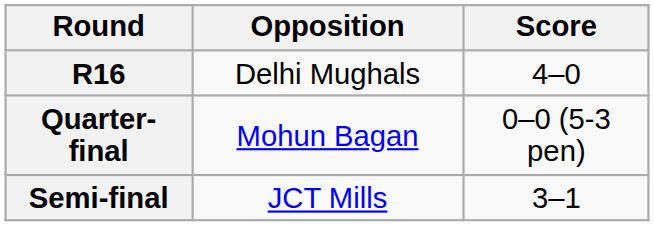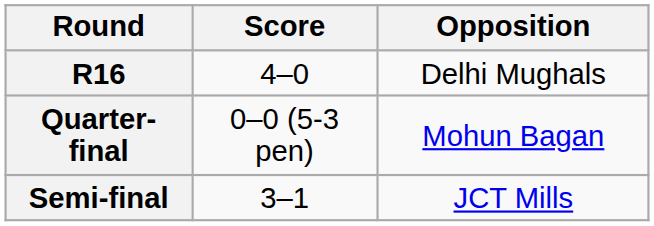 <table class="wikitable plainrowheaders" style="text-align:center;margin-left:1em;float:right; font-size:85%;">
 <tr>
 <th scope=col width="80">Round</th>
+<th scope=col width="80">Score</th>
 <th scope=col width="120">Opposition</th>
-<th scope=col width="80">Score</th>
 </tr>
 <tr>
 <th scope=row style="text-align:center">R16</th>
+<td>4–0</td>
 <td>Delhi Mughals</td>
-<td>4–0</td>
 </tr>
 <tr>
 <th scope=row style="text-align:center">Quarter-final</th>
+<td>0–0 (5-3 pen)</td>
 <td><a href='#'>Mohun Bagan</a></td>
-<td>0–0 (5-3 pen)</td>
 </tr>
 <tr>
 <th scope=row style="text-align:center">Semi-final</th>
+<td>3–1</td>
 <td><a href='#'>JCT Mills</a></td>
-<td>3–1</td>
 </tr>
 </table>
